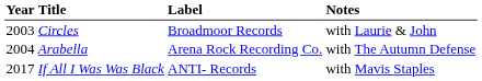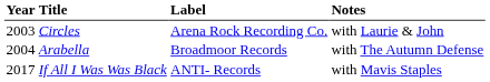 <table border="0" cellpadding="2" style="border-collapse:collapse;">
 <tr style="border-bottom:1px solid black;">
 <th align="left">Year</th>
 <th align="left">Title</th>
 <th align="left">Label</th>
 <th align="left">Notes</th>
 </tr>
 <tr>
 <td>2003</td>
 <td><em><a href='#'>Circles</a></em></td>
-<td><a href='#'>Broadmoor Records</a></td>
+<td><a href='#'>Arena Rock Recording Co.</a></td>
 <td>with <a href='#'>Laurie</a> & <a href='#'>John</a></td>
 </tr>
 <tr>
 <td>2004</td>
 <td><em><a href='#'>Arabella</a></em></td>
-<td><a href='#'>Arena Rock Recording Co.</a></td>
+<td><a href='#'>Broadmoor Records</a></td>
 <td>with <a href='#'>The Autumn Defense</a></td>
 </tr>
 <tr>
 <td>2017</td>
 <td><em><a href='#'>If All I Was Was Black</a></em></td>
 <td><a href='#'>ANTI- Records</a></td>
 <td>with <a href='#'>Mavis Staples</a></td>
 </tr>
 </table>
